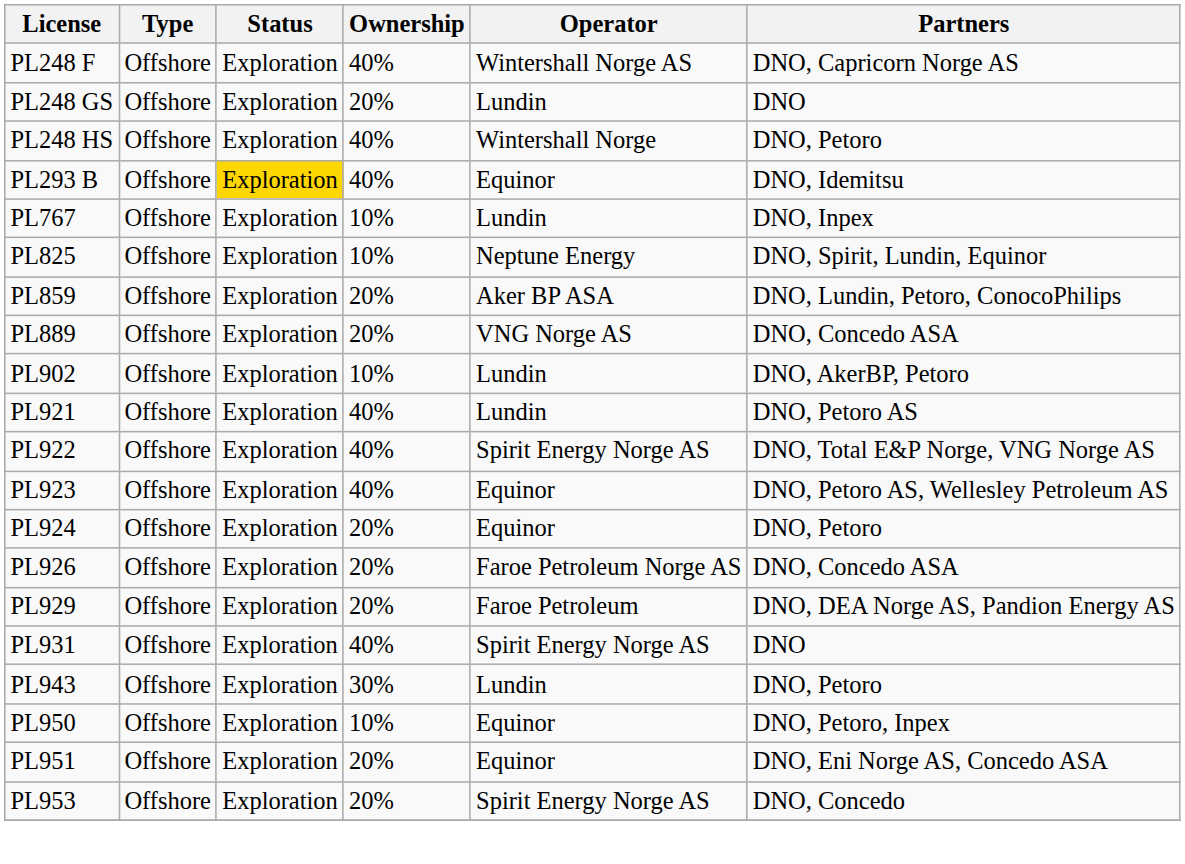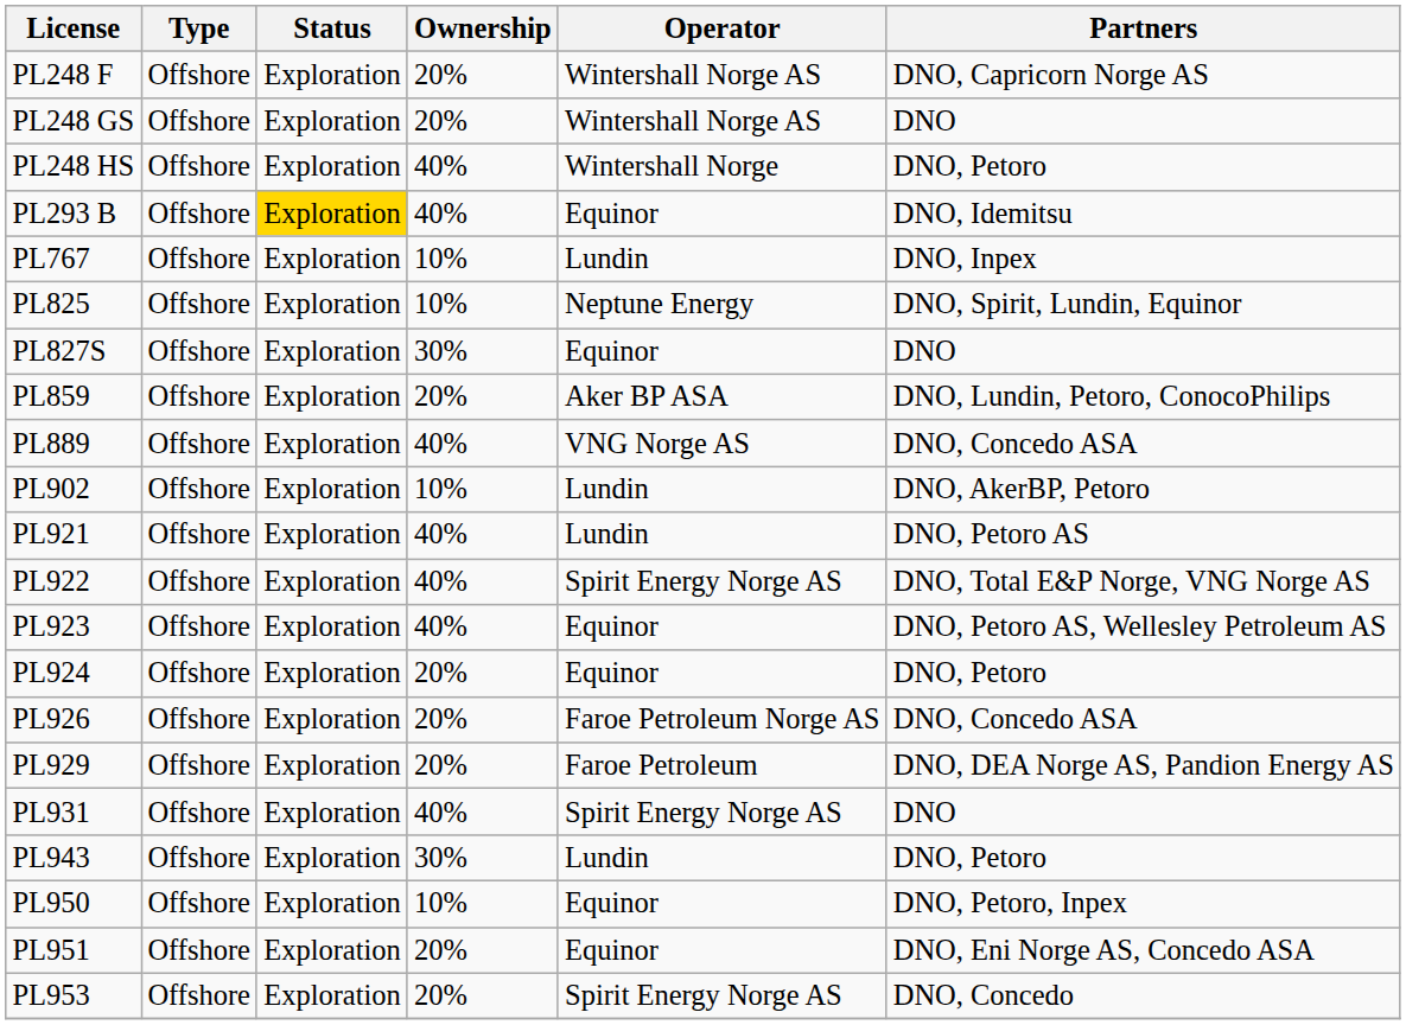 <table class="wikitable">
 <tr>
 <th>License</th>
 <th>Type</th>
 <th>Status</th>
 <th>Ownership</th>
 <th>Operator</th>
 <th>Partners</th>
 </tr>
 <tr>
 <td>PL248 F</td>
 <td>Offshore</td>
 <td>Exploration</td>
-<td>40%</td>
+<td>20%</td>
 <td>Wintershall Norge AS</td>
 <td>DNO, Capricorn Norge AS</td>
 </tr>
 <tr>
 <td>PL248 GS</td>
 <td>Offshore</td>
 <td>Exploration</td>
 <td>20%</td>
-<td>Lundin</td>
+<td>Wintershall Norge AS</td>
 <td>DNO</td>
 </tr>
 <tr>
 <td>PL248 HS</td>
 <td>Offshore</td>
 <td>Exploration</td>
 <td>40%</td>
 <td>Wintershall Norge</td>
 <td>DNO, Petoro</td>
 </tr>
 <tr>
 <td>PL293 B</td>
 <td>Offshore</td>
 <td style="background: gold;">Exploration</td>
 <td>40%</td>
 <td>Equinor</td>
 <td>DNO, Idemitsu</td>
 </tr>
 <tr>
 <td>PL767</td>
 <td>Offshore</td>
 <td>Exploration</td>
 <td>10%</td>
 <td>Lundin</td>
 <td>DNO, Inpex</td>
 </tr>
 <tr>
 <td>PL825</td>
 <td>Offshore</td>
 <td>Exploration</td>
 <td>10%</td>
 <td>Neptune Energy</td>
 <td>DNO, Spirit, Lundin, Equinor</td>
 </tr>
 <tr>
+<td>PL827S</td>
+<td>Offshore</td>
+<td>Exploration</td>
+<td>30%</td>
+<td>Equinor</td>
+<td>DNO</td>
+</tr>
+<tr>
 <td>PL859</td>
 <td>Offshore</td>
 <td>Exploration</td>
 <td>20%</td>
 <td>Aker BP ASA</td>
 <td>DNO, Lundin, Petoro, ConocoPhilips</td>
 </tr>
 <tr>
 <td>PL889</td>
 <td>Offshore</td>
 <td>Exploration</td>
-<td>20%</td>
+<td>40%</td>
 <td>VNG Norge AS</td>
 <td>DNO, Concedo ASA</td>
 </tr>
 <tr>
 <td>PL902</td>
 <td>Offshore</td>
 <td>Exploration</td>
 <td>10%</td>
 <td>Lundin</td>
 <td>DNO, AkerBP, Petoro</td>
 </tr>
 <tr>
 <td>PL921</td>
 <td>Offshore</td>
 <td>Exploration</td>
 <td>40%</td>
 <td>Lundin</td>
 <td>DNO, Petoro AS</td>
 </tr>
 <tr>
 <td>PL922</td>
 <td>Offshore</td>
 <td>Exploration</td>
 <td>40%</td>
 <td>Spirit Energy Norge AS</td>
 <td>DNO, Total E&P Norge, VNG Norge AS</td>
 </tr>
 <tr>
 <td>PL923</td>
 <td>Offshore</td>
 <td>Exploration</td>
 <td>40%</td>
 <td>Equinor</td>
 <td>DNO, Petoro AS, Wellesley Petroleum AS</td>
 </tr>
 <tr>
 <td>PL924</td>
 <td>Offshore</td>
 <td>Exploration</td>
 <td>20%</td>
 <td>Equinor</td>
 <td>DNO, Petoro</td>
 </tr>
 <tr>
 <td>PL926</td>
 <td>Offshore</td>
 <td>Exploration</td>
 <td>20%</td>
 <td>Faroe Petroleum Norge AS</td>
 <td>DNO, Concedo ASA</td>
 </tr>
 <tr>
 <td>PL929</td>
 <td>Offshore</td>
 <td>Exploration</td>
 <td>20%</td>
 <td>Faroe Petroleum</td>
 <td>DNO, DEA Norge AS, Pandion Energy AS</td>
 </tr>
 <tr>
 <td>PL931</td>
 <td>Offshore</td>
 <td>Exploration</td>
 <td>40%</td>
 <td>Spirit Energy Norge AS</td>
 <td>DNO</td>
 </tr>
 <tr>
 <td>PL943</td>
 <td>Offshore</td>
 <td>Exploration</td>
 <td>30%</td>
 <td>Lundin</td>
 <td>DNO, Petoro</td>
 </tr>
 <tr>
 <td>PL950</td>
 <td>Offshore</td>
 <td>Exploration</td>
 <td>10%</td>
 <td>Equinor</td>
 <td>DNO, Petoro, Inpex</td>
 </tr>
 <tr>
 <td>PL951</td>
 <td>Offshore</td>
 <td>Exploration</td>
 <td>20%</td>
 <td>Equinor</td>
 <td>DNO, Eni Norge AS, Concedo ASA</td>
 </tr>
 <tr>
 <td>PL953</td>
 <td>Offshore</td>
 <td>Exploration</td>
 <td>20%</td>
 <td>Spirit Energy Norge AS</td>
 <td>DNO, Concedo</td>
 </tr>
 <tr>
 </tr>
 </table>
